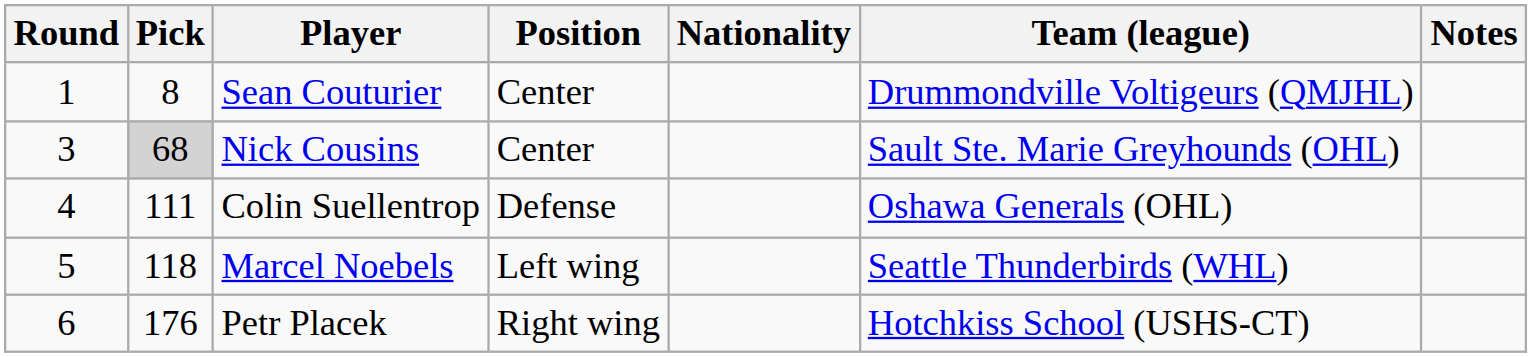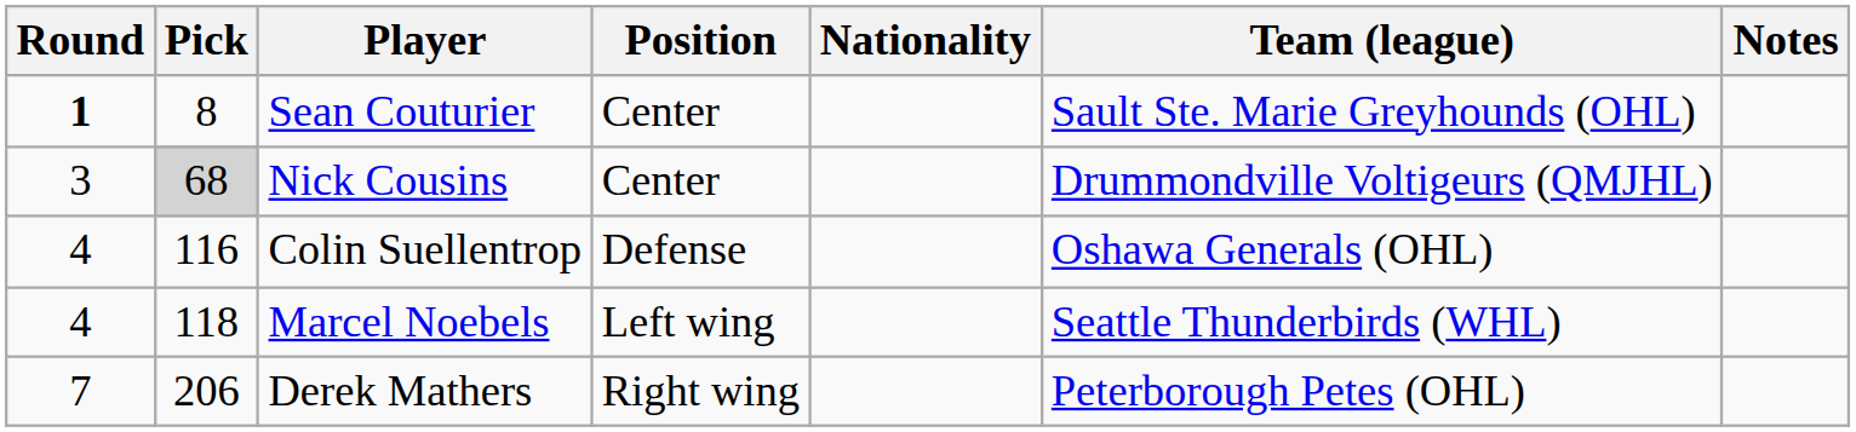 <table class="wikitable">
 <tr>
 <th>Round</th>
 <th>Pick</th>
 <th>Player</th>
 <th>Position</th>
 <th>Nationality</th>
 <th>Team (league)</th>
 <th>Notes</th>
 </tr>
 <tr>
-<td style="text-align:center">1</td>
+<td style="text-align:center"><strong>1</strong></td>
 <td style="text-align:center">8</td>
 <td><a href='#'>Sean Couturier</a></td>
 <td>Center</td>
 <td></td>
-<td><a href='#'>Drummondville Voltigeurs</a> (<a href='#'>QMJHL</a>)</td>
+<td><a href='#'>Sault Ste. Marie Greyhounds</a> (<a href='#'>OHL</a>)</td>
 <td></td>
 </tr>
 <tr>
 <td style="text-align:center">3</td>
 <td style="background: lightgrey; text-align:center">68</td>
 <td><a href='#'>Nick Cousins</a></td>
 <td>Center</td>
 <td></td>
-<td><a href='#'>Sault Ste. Marie Greyhounds</a> (<a href='#'>OHL</a>)</td>
+<td><a href='#'>Drummondville Voltigeurs</a> (<a href='#'>QMJHL</a>)</td>
 <td></td>
 </tr>
 <tr>
 <td style="text-align:center">4</td>
-<td style="text-align:center">111</td>
+<td style="text-align:center">116</td>
 <td>Colin Suellentrop</td>
 <td>Defense</td>
 <td></td>
 <td><a href='#'>Oshawa Generals</a> (OHL)</td>
 <td></td>
 </tr>
 <tr>
-<td style="text-align:center">5</td>
+<td style="text-align:center">4</td>
 <td style="text-align:center">118</td>
 <td><a href='#'>Marcel Noebels</a></td>
 <td>Left wing</td>
 <td></td>
 <td><a href='#'>Seattle Thunderbirds</a> (<a href='#'>WHL</a>)</td>
 <td></td>
 </tr>
 <tr>
-<td style="text-align:center">6</td>
-<td style="text-align:center">176</td>
-<td>Petr Placek</td>
+<td style="text-align:center">7</td>
+<td style="text-align:center">206</td>
+<td>Derek Mathers</td>
 <td>Right wing</td>
 <td></td>
-<td><a href='#'>Hotchkiss School</a> (USHS-CT)</td>
+<td><a href='#'>Peterborough Petes</a> (OHL)</td>
 <td></td>
 </tr>
 </table>
